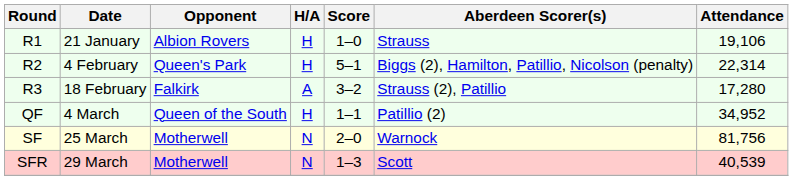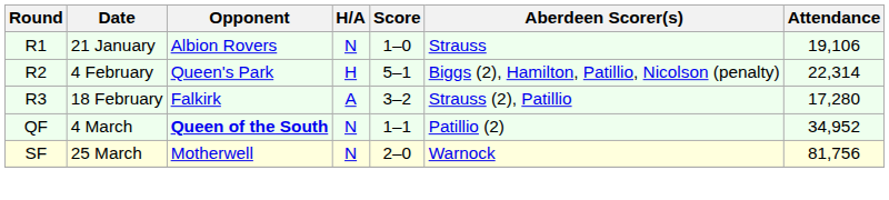 <table class="wikitable" style="text-align:center">
 <tr>
 <th>Round</th>
 <th>Date</th>
 <th>Opponent</th>
 <th>H/A</th>
 <th>Score</th>
 <th>Aberdeen Scorer(s)</th>
 <th>Attendance</th>
 </tr>
 <tr bgcolor=#EEFFEE>
 <td>R1</td>
 <td align=left>21 January</td>
 <td align=left><a href='#'>Albion Rovers</a></td>
-<td><a href='#'>H</a></td>
+<td><a href='#'>N</a></td>
 <td>1–0</td>
 <td align=left><a href='#'>Strauss</a></td>
 <td>19,106</td>
 </tr>
 <tr bgcolor=#EEFFEE>
 <td>R2</td>
 <td align=left>4 February</td>
 <td align=left><a href='#'>Queen's Park</a></td>
 <td><a href='#'>H</a></td>
 <td>5–1</td>
 <td align=left><a href='#'>Biggs</a> (2), <a href='#'>Hamilton</a>, <a href='#'>Patillio</a>, <a href='#'>Nicolson</a> (penalty)</td>
 <td>22,314</td>
 </tr>
 <tr bgcolor=#EEFFEE>
 <td>R3</td>
 <td align=left>18 February</td>
 <td align=left><a href='#'>Falkirk</a></td>
 <td><a href='#'>A</a></td>
 <td>3–2</td>
 <td align=left><a href='#'>Strauss</a> (2), <a href='#'>Patillio</a></td>
 <td>17,280</td>
 </tr>
 <tr bgcolor=#EEFFEE>
 <td>QF</td>
 <td align=left>4 March</td>
-<td align=left><a href='#'>Queen of the South</a></td>
-<td><a href='#'>H</a></td>
+<td align=left><strong><a href='#'>Queen of the South</a></strong></td>
+<td><a href='#'>N</a></td>
 <td>1–1</td>
 <td align=left><a href='#'>Patillio</a> (2)</td>
 <td>34,952</td>
 </tr>
 <tr bgcolor=#FFFFDD>
 <td>SF</td>
 <td align=left>25 March</td>
 <td align=left><a href='#'>Motherwell</a></td>
 <td><a href='#'>N</a></td>
 <td>2–0</td>
 <td align=left><a href='#'>Warnock</a></td>
 <td>81,756</td>
 </tr>
-<tr bgcolor=#FFCCCC>
-<td>SFR</td>
-<td align=left>29 March</td>
-<td align=left><a href='#'>Motherwell</a></td>
-<td><a href='#'>N</a></td>
-<td>1–3</td>
-<td align=left><a href='#'>Scott</a></td>
-<td>40,539</td>
-</tr>
 <tr>
 </tr>
 </table>
